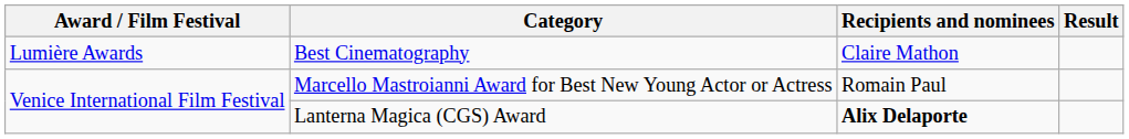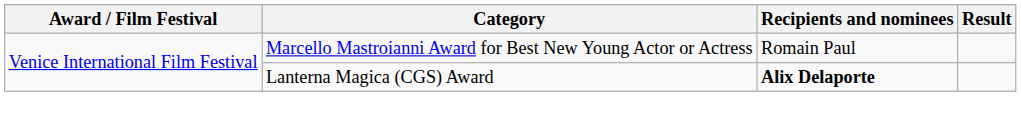 <table class="wikitable plainrowheaders sortable">
 <tr style="background:#ccc; text-align:center;">
 <th scope="col">Award / Film Festival</th>
 <th scope="col">Category</th>
 <th scope="col">Recipients and nominees</th>
 <th scope="col">Result</th>
-</tr>
-<tr>
-<td><a href='#'>Lumière Awards</a></td>
-<td><a href='#'>Best Cinematography</a></td>
-<td><a href='#'>Claire Mathon</a></td>
-<td></td>
 </tr>
 <tr>
 <td rowspan=2><a href='#'>Venice International Film Festival</a></td>
 <td><a href='#'>Marcello Mastroianni Award</a> for Best New Young Actor or Actress</td>
 <td>Romain Paul</td>
 <td></td>
 </tr>
 <tr>
 <td>Lanterna Magica (CGS) Award</td>
 <td><strong>Alix Delaporte</strong></td>
 <td></td>
 </tr>
 </table>
